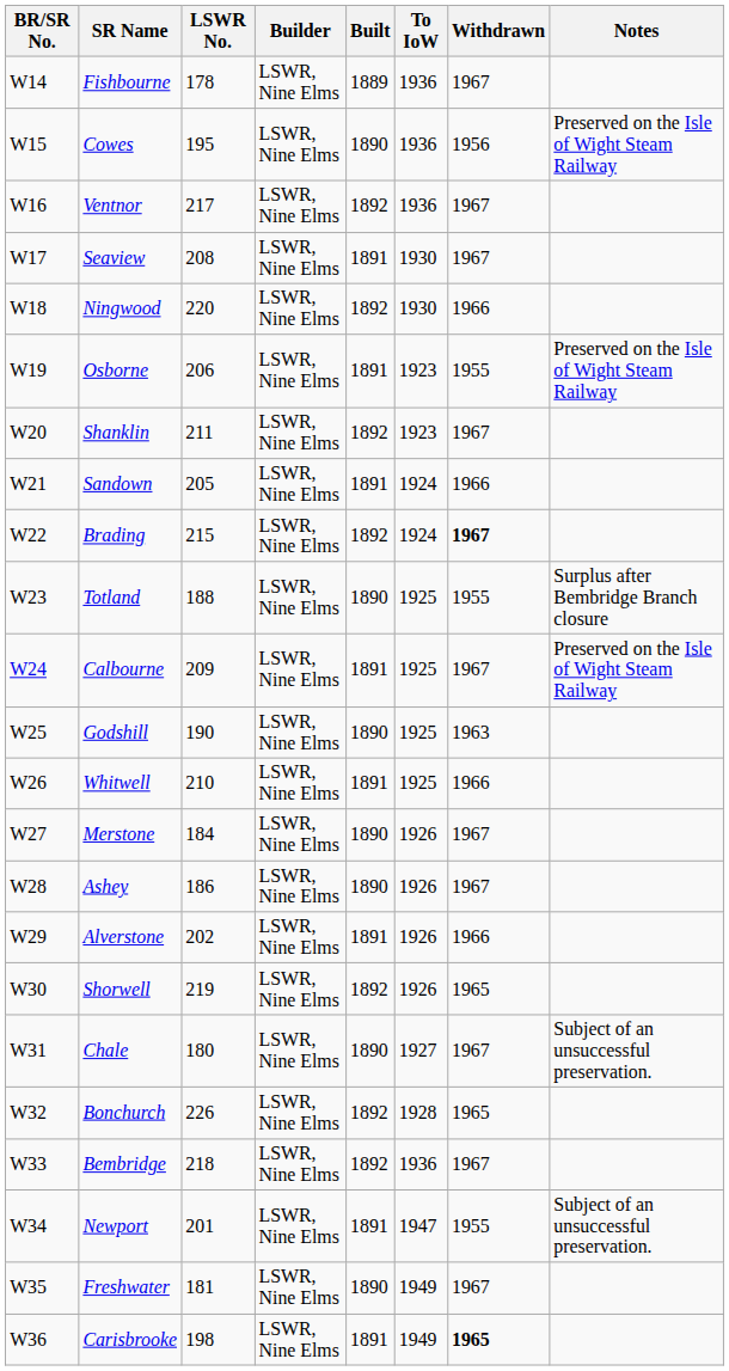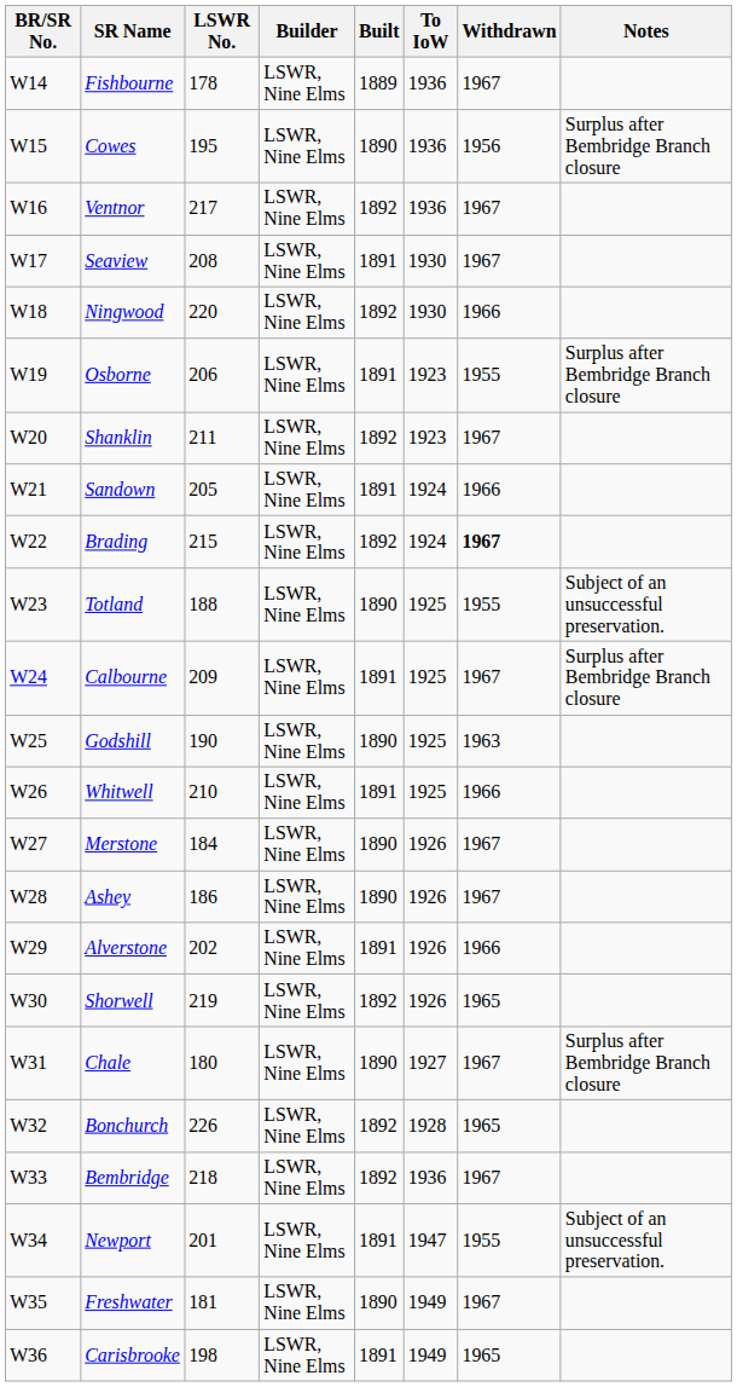 <table class="wikitable sortable">
 <tr>
 <th>BR/SR No.</th>
 <th>SR Name</th>
 <th>LSWR No.</th>
 <th>Builder</th>
 <th>Built</th>
 <th>To IoW</th>
 <th>Withdrawn</th>
 <th>Notes</th>
 </tr>
 <tr>
 <td>W14</td>
 <td><em><a href='#'>Fishbourne</a></em></td>
 <td>178</td>
 <td>LSWR, Nine Elms</td>
 <td>1889</td>
 <td>1936</td>
 <td>1967</td>
 <td></td>
 </tr>
 <tr>
 <td>W15</td>
 <td><em><a href='#'>Cowes</a></em></td>
 <td>195</td>
 <td>LSWR, Nine Elms</td>
 <td>1890</td>
 <td>1936</td>
 <td>1956</td>
-<td>Preserved on the <a href='#'>Isle of Wight Steam Railway</a></td>
+<td>Surplus after Bembridge Branch closure</td>
 </tr>
 <tr>
 <td>W16</td>
 <td><em><a href='#'>Ventnor</a></em></td>
 <td>217</td>
 <td>LSWR, Nine Elms</td>
 <td>1892</td>
 <td>1936</td>
 <td>1967</td>
 <td></td>
 </tr>
 <tr>
 <td>W17</td>
 <td><em><a href='#'>Seaview</a></em></td>
 <td>208</td>
 <td>LSWR, Nine Elms</td>
 <td>1891</td>
 <td>1930</td>
 <td>1967</td>
 <td></td>
 </tr>
 <tr>
 <td>W18</td>
 <td><em><a href='#'>Ningwood</a></em></td>
 <td>220</td>
 <td>LSWR, Nine Elms</td>
 <td>1892</td>
 <td>1930</td>
 <td>1966</td>
 <td></td>
 </tr>
 <tr>
 <td>W19</td>
 <td><em><a href='#'>Osborne</a></em></td>
 <td>206</td>
 <td>LSWR, Nine Elms</td>
 <td>1891</td>
 <td>1923</td>
 <td>1955</td>
-<td>Preserved on the <a href='#'>Isle of Wight Steam Railway</a></td>
+<td>Surplus after Bembridge Branch closure</td>
 </tr>
 <tr>
 <td>W20</td>
 <td><em><a href='#'>Shanklin</a></em></td>
 <td>211</td>
 <td>LSWR, Nine Elms</td>
 <td>1892</td>
 <td>1923</td>
 <td>1967</td>
 <td></td>
 </tr>
 <tr>
 <td>W21</td>
 <td><em><a href='#'>Sandown</a></em></td>
 <td>205</td>
 <td>LSWR, Nine Elms</td>
 <td>1891</td>
 <td>1924</td>
 <td>1966</td>
 <td></td>
 </tr>
 <tr>
 <td>W22</td>
 <td><em><a href='#'>Brading</a></em></td>
 <td>215</td>
 <td>LSWR, Nine Elms</td>
 <td>1892</td>
 <td>1924</td>
 <td><strong>1967</strong></td>
 <td></td>
 </tr>
 <tr>
 <td>W23</td>
 <td><em><a href='#'>Totland</a></em></td>
 <td>188</td>
 <td>LSWR, Nine Elms</td>
 <td>1890</td>
 <td>1925</td>
 <td>1955</td>
-<td>Surplus after Bembridge Branch closure</td>
+<td>Subject of an unsuccessful preservation.</td>
 </tr>
 <tr>
 <td><a href='#'>W24</a></td>
 <td><em><a href='#'>Calbourne</a></em></td>
 <td>209</td>
 <td>LSWR, Nine Elms</td>
 <td>1891</td>
 <td>1925</td>
 <td>1967</td>
-<td>Preserved on the <a href='#'>Isle of Wight Steam Railway</a></td>
+<td>Surplus after Bembridge Branch closure</td>
 </tr>
 <tr>
 <td>W25</td>
 <td><em><a href='#'>Godshill</a></em></td>
 <td>190</td>
 <td>LSWR, Nine Elms</td>
 <td>1890</td>
 <td>1925</td>
 <td>1963</td>
 <td></td>
 </tr>
 <tr>
 <td>W26</td>
 <td><em><a href='#'>Whitwell</a></em></td>
 <td>210</td>
 <td>LSWR, Nine Elms</td>
 <td>1891</td>
 <td>1925</td>
 <td>1966</td>
 <td></td>
 </tr>
 <tr>
 <td>W27</td>
 <td><em><a href='#'>Merstone</a></em></td>
 <td>184</td>
 <td>LSWR, Nine Elms</td>
 <td>1890</td>
 <td>1926</td>
 <td>1967</td>
 <td></td>
 </tr>
 <tr>
 <td>W28</td>
 <td><em><a href='#'>Ashey</a></em></td>
 <td>186</td>
 <td>LSWR, Nine Elms</td>
 <td>1890</td>
 <td>1926</td>
 <td>1967</td>
 <td></td>
 </tr>
 <tr>
 <td>W29</td>
 <td><em><a href='#'>Alverstone</a></em></td>
 <td>202</td>
 <td>LSWR, Nine Elms</td>
 <td>1891</td>
 <td>1926</td>
 <td>1966</td>
 <td></td>
 </tr>
 <tr>
 <td>W30</td>
 <td><em><a href='#'>Shorwell</a></em></td>
 <td>219</td>
 <td>LSWR, Nine Elms</td>
 <td>1892</td>
 <td>1926</td>
 <td>1965</td>
 <td></td>
 </tr>
 <tr>
 <td>W31</td>
 <td><em><a href='#'>Chale</a></em></td>
 <td>180</td>
 <td>LSWR, Nine Elms</td>
 <td>1890</td>
 <td>1927</td>
 <td>1967</td>
-<td>Subject of an unsuccessful preservation.</td>
+<td>Surplus after Bembridge Branch closure</td>
 </tr>
 <tr>
 <td>W32</td>
 <td><em><a href='#'>Bonchurch</a></em></td>
 <td>226</td>
 <td>LSWR, Nine Elms</td>
 <td>1892</td>
 <td>1928</td>
 <td>1965</td>
 <td></td>
 </tr>
 <tr>
 <td>W33</td>
 <td><em><a href='#'>Bembridge</a></em></td>
 <td>218</td>
 <td>LSWR, Nine Elms</td>
 <td>1892</td>
 <td>1936</td>
 <td>1967</td>
 <td></td>
 </tr>
 <tr>
 <td>W34</td>
 <td><em><a href='#'>Newport</a></em></td>
 <td>201</td>
 <td>LSWR, Nine Elms</td>
 <td>1891</td>
 <td>1947</td>
 <td>1955</td>
 <td>Subject of an unsuccessful preservation.</td>
 </tr>
 <tr>
 <td>W35</td>
 <td><em><a href='#'>Freshwater</a></em></td>
 <td>181</td>
 <td>LSWR, Nine Elms</td>
 <td>1890</td>
 <td>1949</td>
 <td>1967</td>
 <td></td>
 </tr>
 <tr>
 <td>W36</td>
 <td><em><a href='#'>Carisbrooke</a></em></td>
 <td>198</td>
 <td>LSWR, Nine Elms</td>
 <td>1891</td>
 <td>1949</td>
-<td><strong>1965</strong></td>
+<td>1965</td>
 <td></td>
 </tr>
 </table>
